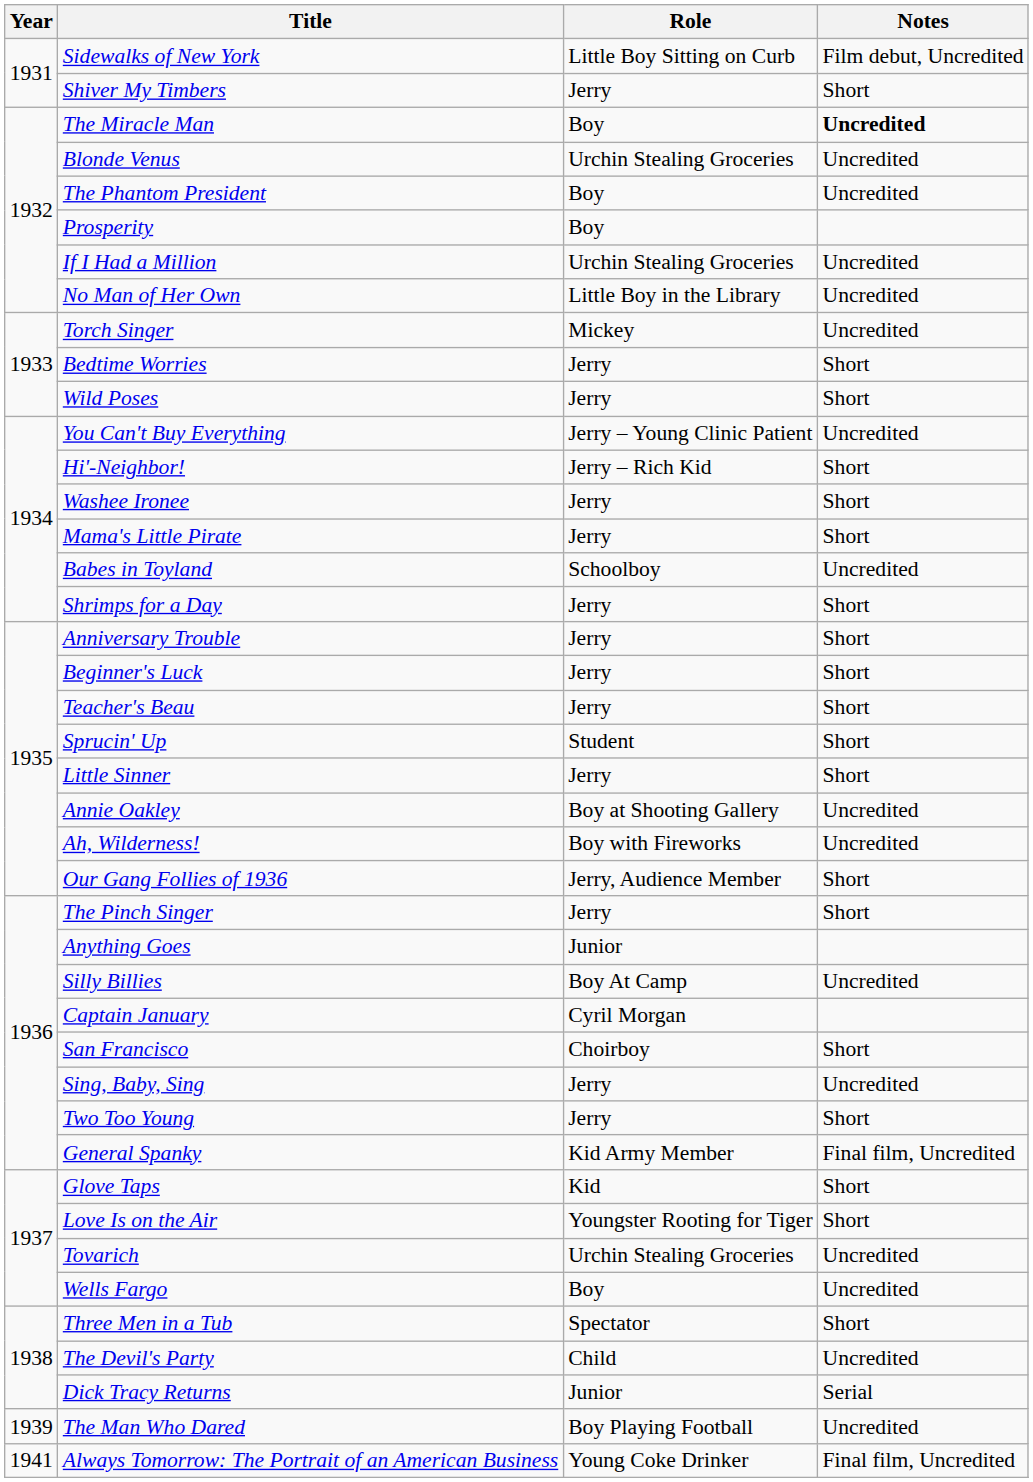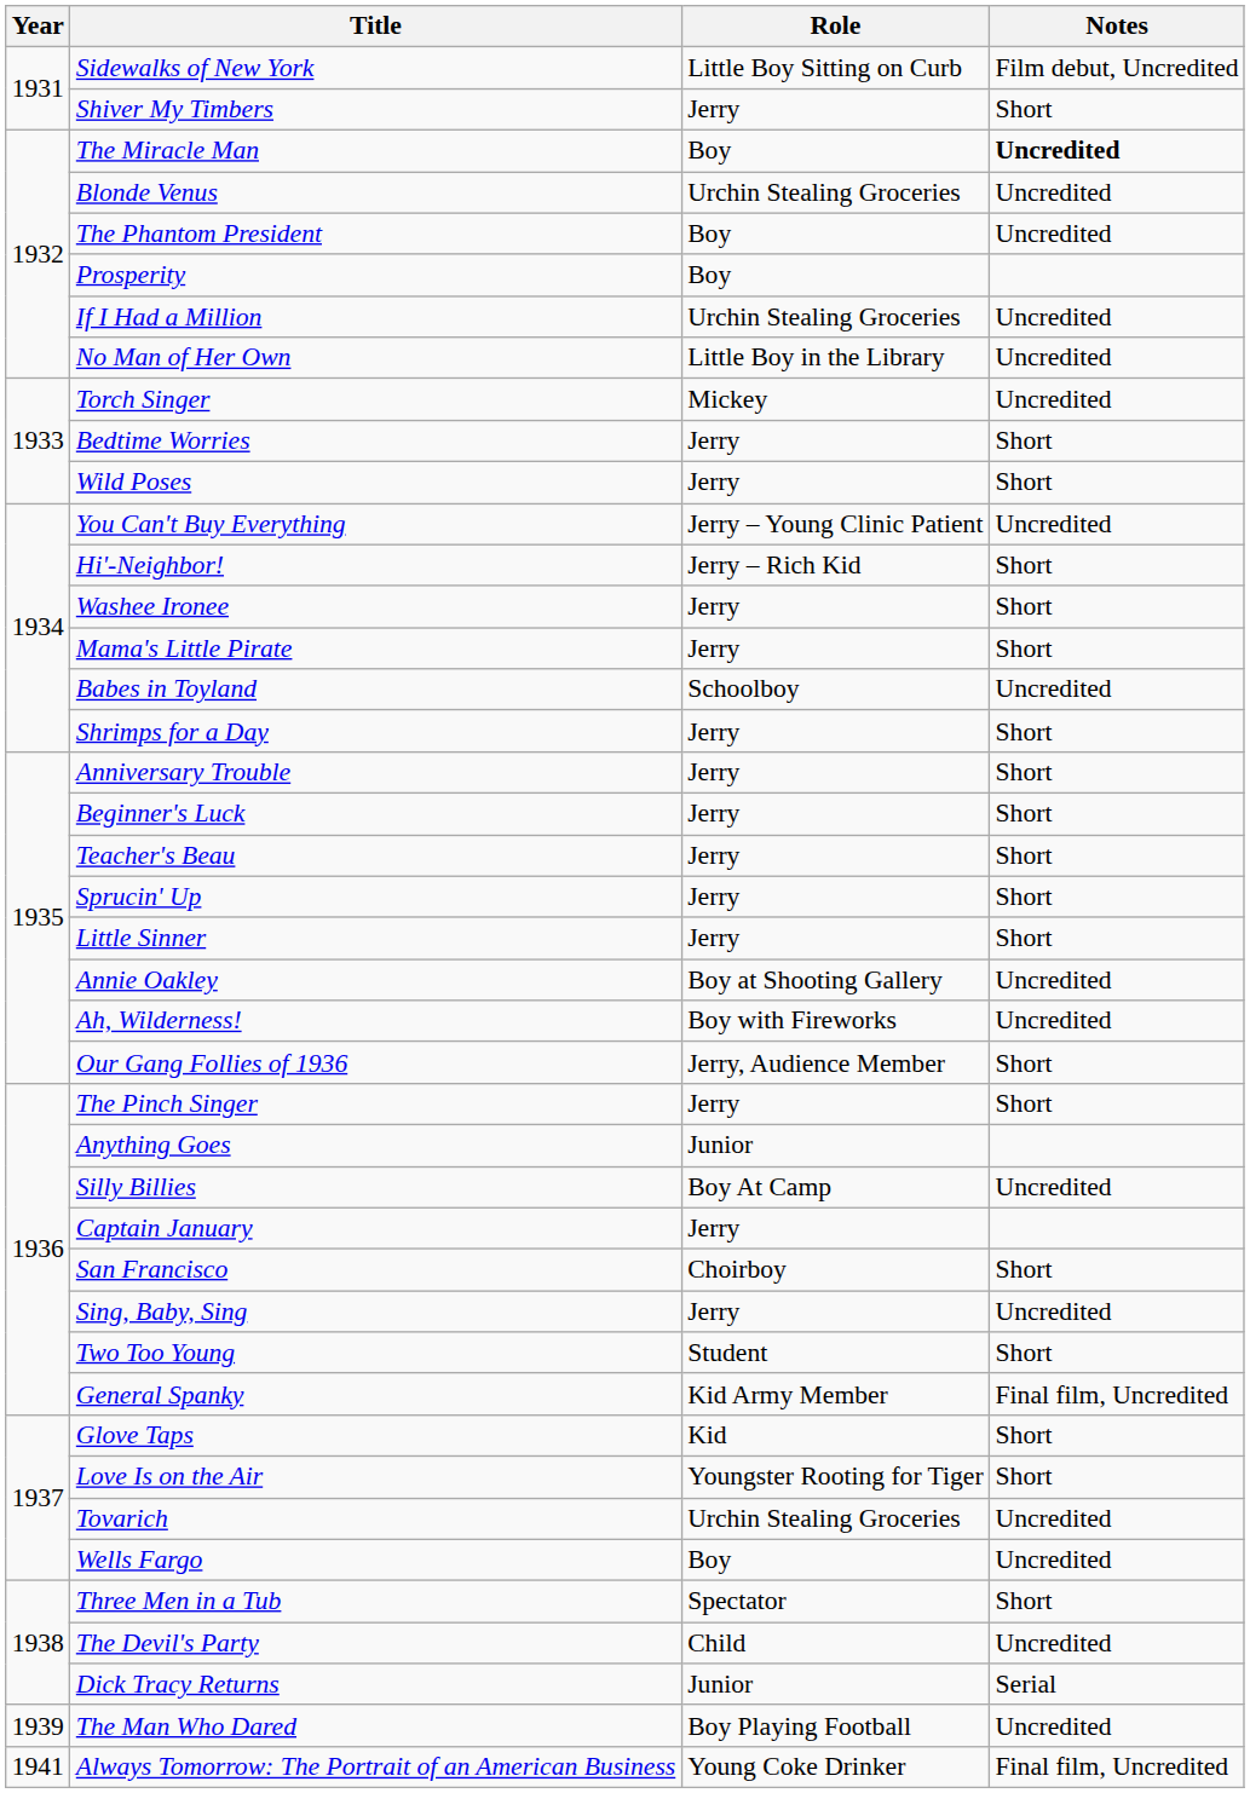 <table class="wikitable">
 <tr>
 <th>Year</th>
 <th>Title</th>
 <th>Role</th>
 <th>Notes</th>
 </tr>
 <tr>
 <td rowspan=2>1931</td>
 <td><em><a href='#'>Sidewalks of New York</a></em></td>
 <td>Little Boy Sitting on Curb</td>
 <td>Film debut, Uncredited</td>
 </tr>
 <tr>
 <td><em><a href='#'>Shiver My Timbers</a></em></td>
 <td>Jerry</td>
 <td>Short</td>
 </tr>
 <tr>
 <td rowspan=6>1932</td>
 <td><em><a href='#'>The Miracle Man</a></em></td>
 <td>Boy</td>
 <td><strong>Uncredited</strong></td>
 </tr>
 <tr>
 <td><em><a href='#'>Blonde Venus</a></em></td>
 <td>Urchin Stealing Groceries</td>
 <td>Uncredited</td>
 </tr>
 <tr>
 <td><em><a href='#'>The Phantom President</a></em></td>
 <td>Boy</td>
 <td>Uncredited</td>
 </tr>
 <tr>
 <td><em><a href='#'>Prosperity</a></em></td>
 <td>Boy</td>
 <td></td>
 </tr>
 <tr>
 <td><em><a href='#'>If I Had a Million</a></em></td>
 <td>Urchin Stealing Groceries</td>
 <td>Uncredited</td>
 </tr>
 <tr>
 <td><em><a href='#'>No Man of Her Own</a></em></td>
 <td>Little Boy in the Library</td>
 <td>Uncredited</td>
 </tr>
 <tr>
 <td rowspan=3>1933</td>
 <td><em><a href='#'>Torch Singer</a></em></td>
 <td>Mickey</td>
 <td>Uncredited</td>
 </tr>
 <tr>
 <td><em><a href='#'>Bedtime Worries</a></em></td>
 <td>Jerry</td>
 <td>Short</td>
 </tr>
 <tr>
 <td><em><a href='#'>Wild Poses</a></em></td>
 <td>Jerry</td>
 <td>Short</td>
 </tr>
 <tr>
 <td rowspan=6>1934</td>
 <td><em><a href='#'>You Can't Buy Everything</a></em></td>
 <td>Jerry – Young Clinic Patient</td>
 <td>Uncredited</td>
 </tr>
 <tr>
 <td><em><a href='#'>Hi'-Neighbor!</a></em></td>
 <td>Jerry – Rich Kid</td>
 <td>Short</td>
 </tr>
 <tr>
 <td><em><a href='#'>Washee Ironee</a></em></td>
 <td>Jerry</td>
 <td>Short</td>
 </tr>
 <tr>
 <td><em><a href='#'>Mama's Little Pirate</a></em></td>
 <td>Jerry</td>
 <td>Short</td>
 </tr>
 <tr>
 <td><em><a href='#'>Babes in Toyland</a></em></td>
 <td>Schoolboy</td>
 <td>Uncredited</td>
 </tr>
 <tr>
 <td><em><a href='#'>Shrimps for a Day</a></em></td>
 <td>Jerry</td>
 <td>Short</td>
 </tr>
 <tr>
 <td rowspan=8>1935</td>
 <td><em><a href='#'>Anniversary Trouble</a></em></td>
 <td>Jerry</td>
 <td>Short</td>
 </tr>
 <tr>
 <td><em><a href='#'>Beginner's Luck</a></em></td>
 <td>Jerry</td>
 <td>Short</td>
 </tr>
 <tr>
 <td><em><a href='#'>Teacher's Beau</a></em></td>
 <td>Jerry</td>
 <td>Short</td>
 </tr>
 <tr>
 <td><em><a href='#'>Sprucin' Up</a></em></td>
-<td>Student</td>
+<td>Jerry</td>
 <td>Short</td>
 </tr>
 <tr>
 <td><em><a href='#'>Little Sinner</a></em></td>
 <td>Jerry</td>
 <td>Short</td>
 </tr>
 <tr>
 <td><em><a href='#'>Annie Oakley</a></em></td>
 <td>Boy at Shooting Gallery</td>
 <td>Uncredited</td>
 </tr>
 <tr>
 <td><em><a href='#'>Ah, Wilderness!</a></em></td>
 <td>Boy with Fireworks</td>
 <td>Uncredited</td>
 </tr>
 <tr>
 <td><em><a href='#'>Our Gang Follies of 1936</a></em></td>
 <td>Jerry, Audience Member</td>
 <td>Short</td>
 </tr>
 <tr>
 <td rowspan=8>1936</td>
 <td><em><a href='#'>The Pinch Singer</a></em></td>
 <td>Jerry</td>
 <td>Short</td>
 </tr>
 <tr>
 <td><em><a href='#'>Anything Goes</a></em></td>
 <td>Junior</td>
 <td></td>
 </tr>
 <tr>
 <td><em><a href='#'>Silly Billies</a></em></td>
 <td>Boy At Camp</td>
 <td>Uncredited</td>
 </tr>
 <tr>
 <td><em><a href='#'>Captain January</a></em></td>
-<td>Cyril Morgan</td>
+<td>Jerry</td>
 <td></td>
 </tr>
 <tr>
 <td><em><a href='#'>San Francisco</a></em></td>
 <td>Choirboy</td>
 <td>Short</td>
 </tr>
 <tr>
 <td><em><a href='#'>Sing, Baby, Sing</a></em></td>
 <td>Jerry</td>
 <td>Uncredited</td>
 </tr>
 <tr>
 <td><em><a href='#'>Two Too Young</a></em></td>
-<td>Jerry</td>
+<td>Student</td>
 <td>Short</td>
 </tr>
 <tr>
 <td><em><a href='#'>General Spanky</a></em></td>
 <td>Kid Army Member</td>
 <td>Final film, Uncredited</td>
 </tr>
 <tr>
 <td rowspan=4>1937</td>
 <td><em><a href='#'>Glove Taps</a></em></td>
 <td>Kid</td>
 <td>Short</td>
 </tr>
 <tr>
 <td><em><a href='#'>Love Is on the Air</a></em></td>
 <td>Youngster Rooting for Tiger</td>
 <td>Short</td>
 </tr>
 <tr>
 <td><em><a href='#'>Tovarich</a></em></td>
 <td>Urchin Stealing Groceries</td>
 <td>Uncredited</td>
 </tr>
 <tr>
 <td><em><a href='#'>Wells Fargo</a></em></td>
 <td>Boy</td>
 <td>Uncredited</td>
 </tr>
 <tr>
 <td rowspan=3>1938</td>
 <td><em><a href='#'>Three Men in a Tub</a></em></td>
 <td>Spectator</td>
 <td>Short</td>
 </tr>
 <tr>
 <td><em><a href='#'>The Devil's Party</a></em></td>
 <td>Child</td>
 <td>Uncredited</td>
 </tr>
 <tr>
 <td><em><a href='#'>Dick Tracy Returns</a></em></td>
 <td>Junior</td>
 <td>Serial</td>
 </tr>
 <tr>
 <td>1939</td>
 <td><em><a href='#'>The Man Who Dared</a></em></td>
 <td>Boy Playing Football</td>
 <td>Uncredited</td>
 </tr>
 <tr>
 <td>1941</td>
 <td><em><a href='#'>Always Tomorrow: The Portrait of an American Business</a></em></td>
 <td>Young Coke Drinker</td>
 <td>Final film, Uncredited</td>
 </tr>
 <tr>
 </tr>
 </table>
